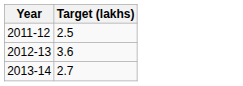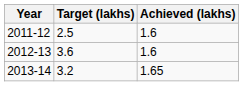 <table class="wikitable">
 <tr>
 <th>Year</th>
 <th>Target (lakhs)</th>
+<th>Achieved (lakhs)</th>
 </tr>
 <tr>
 <td>2011-12</td>
 <td>2.5</td>
+<td>1.6</td>
 </tr>
 <tr>
 <td>2012-13</td>
 <td>3.6</td>
+<td>1.6</td>
 </tr>
 <tr>
 <td>2013-14</td>
-<td>2.7</td>
+<td>3.2</td>
+<td>1.65</td>
 </tr>
 </table>
